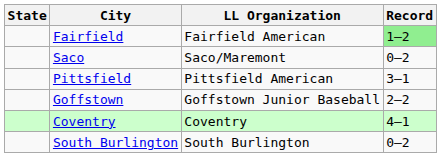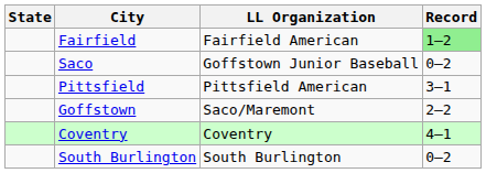 <table class="wikitable">
 <tr>
 <th>State</th>
 <th>City</th>
 <th>LL Organization</th>
 <th>Record</th>
 </tr>
 <tr>
 <td><strong></strong></td>
 <td><a href='#'>Fairfield</a></td>
 <td>Fairfield American</td>
 <td style="background: lightgreen;">1–2</td>
 </tr>
 <tr>
 <td><strong></strong></td>
 <td><a href='#'>Saco</a></td>
-<td>Saco/Maremont</td>
+<td>Goffstown Junior Baseball</td>
 <td>0–2</td>
 </tr>
 <tr>
 <td><strong></strong></td>
 <td><a href='#'>Pittsfield</a></td>
 <td>Pittsfield American</td>
 <td>3–1</td>
 </tr>
 <tr>
 <td><strong></strong></td>
 <td><a href='#'>Goffstown</a></td>
-<td>Goffstown Junior Baseball</td>
+<td>Saco/Maremont</td>
 <td>2–2</td>
 </tr>
 <tr bgcolor="ccffcc">
 <td><strong></strong></td>
 <td><a href='#'>Coventry</a></td>
 <td>Coventry</td>
 <td>4–1</td>
 </tr>
 <tr>
 <td><strong></strong></td>
 <td><a href='#'>South Burlington</a></td>
 <td>South Burlington</td>
 <td>0–2</td>
 </tr>
 </table>
